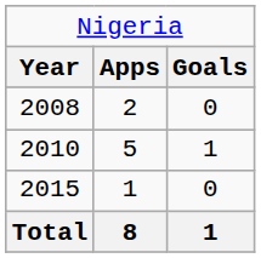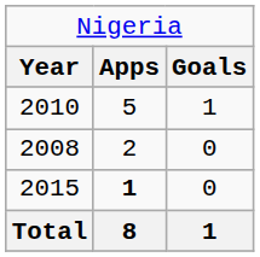 <table class="wikitable" style="text-align:center">
 <tr>
 <td colspan=3><a href='#'>Nigeria</a></td>
 </tr>
 <tr>
 <th>Year</th>
 <th>Apps</th>
 <th>Goals</th>
 </tr>
 <tr>
+<td>2010</td>
+<td>5</td>
+<td>1</td>
+</tr>
+<tr>
 <td>2008</td>
 <td>2</td>
 <td>0</td>
 </tr>
 <tr>
-<td>2010</td>
-<td>5</td>
-<td>1</td>
-</tr>
-<tr>
 <td>2015</td>
-<td>1</td>
+<td><strong>1</strong></td>
 <td>0</td>
 </tr>
 <tr>
 <th>Total</th>
 <th>8</th>
 <th>1</th>
 </tr>
 </table>
